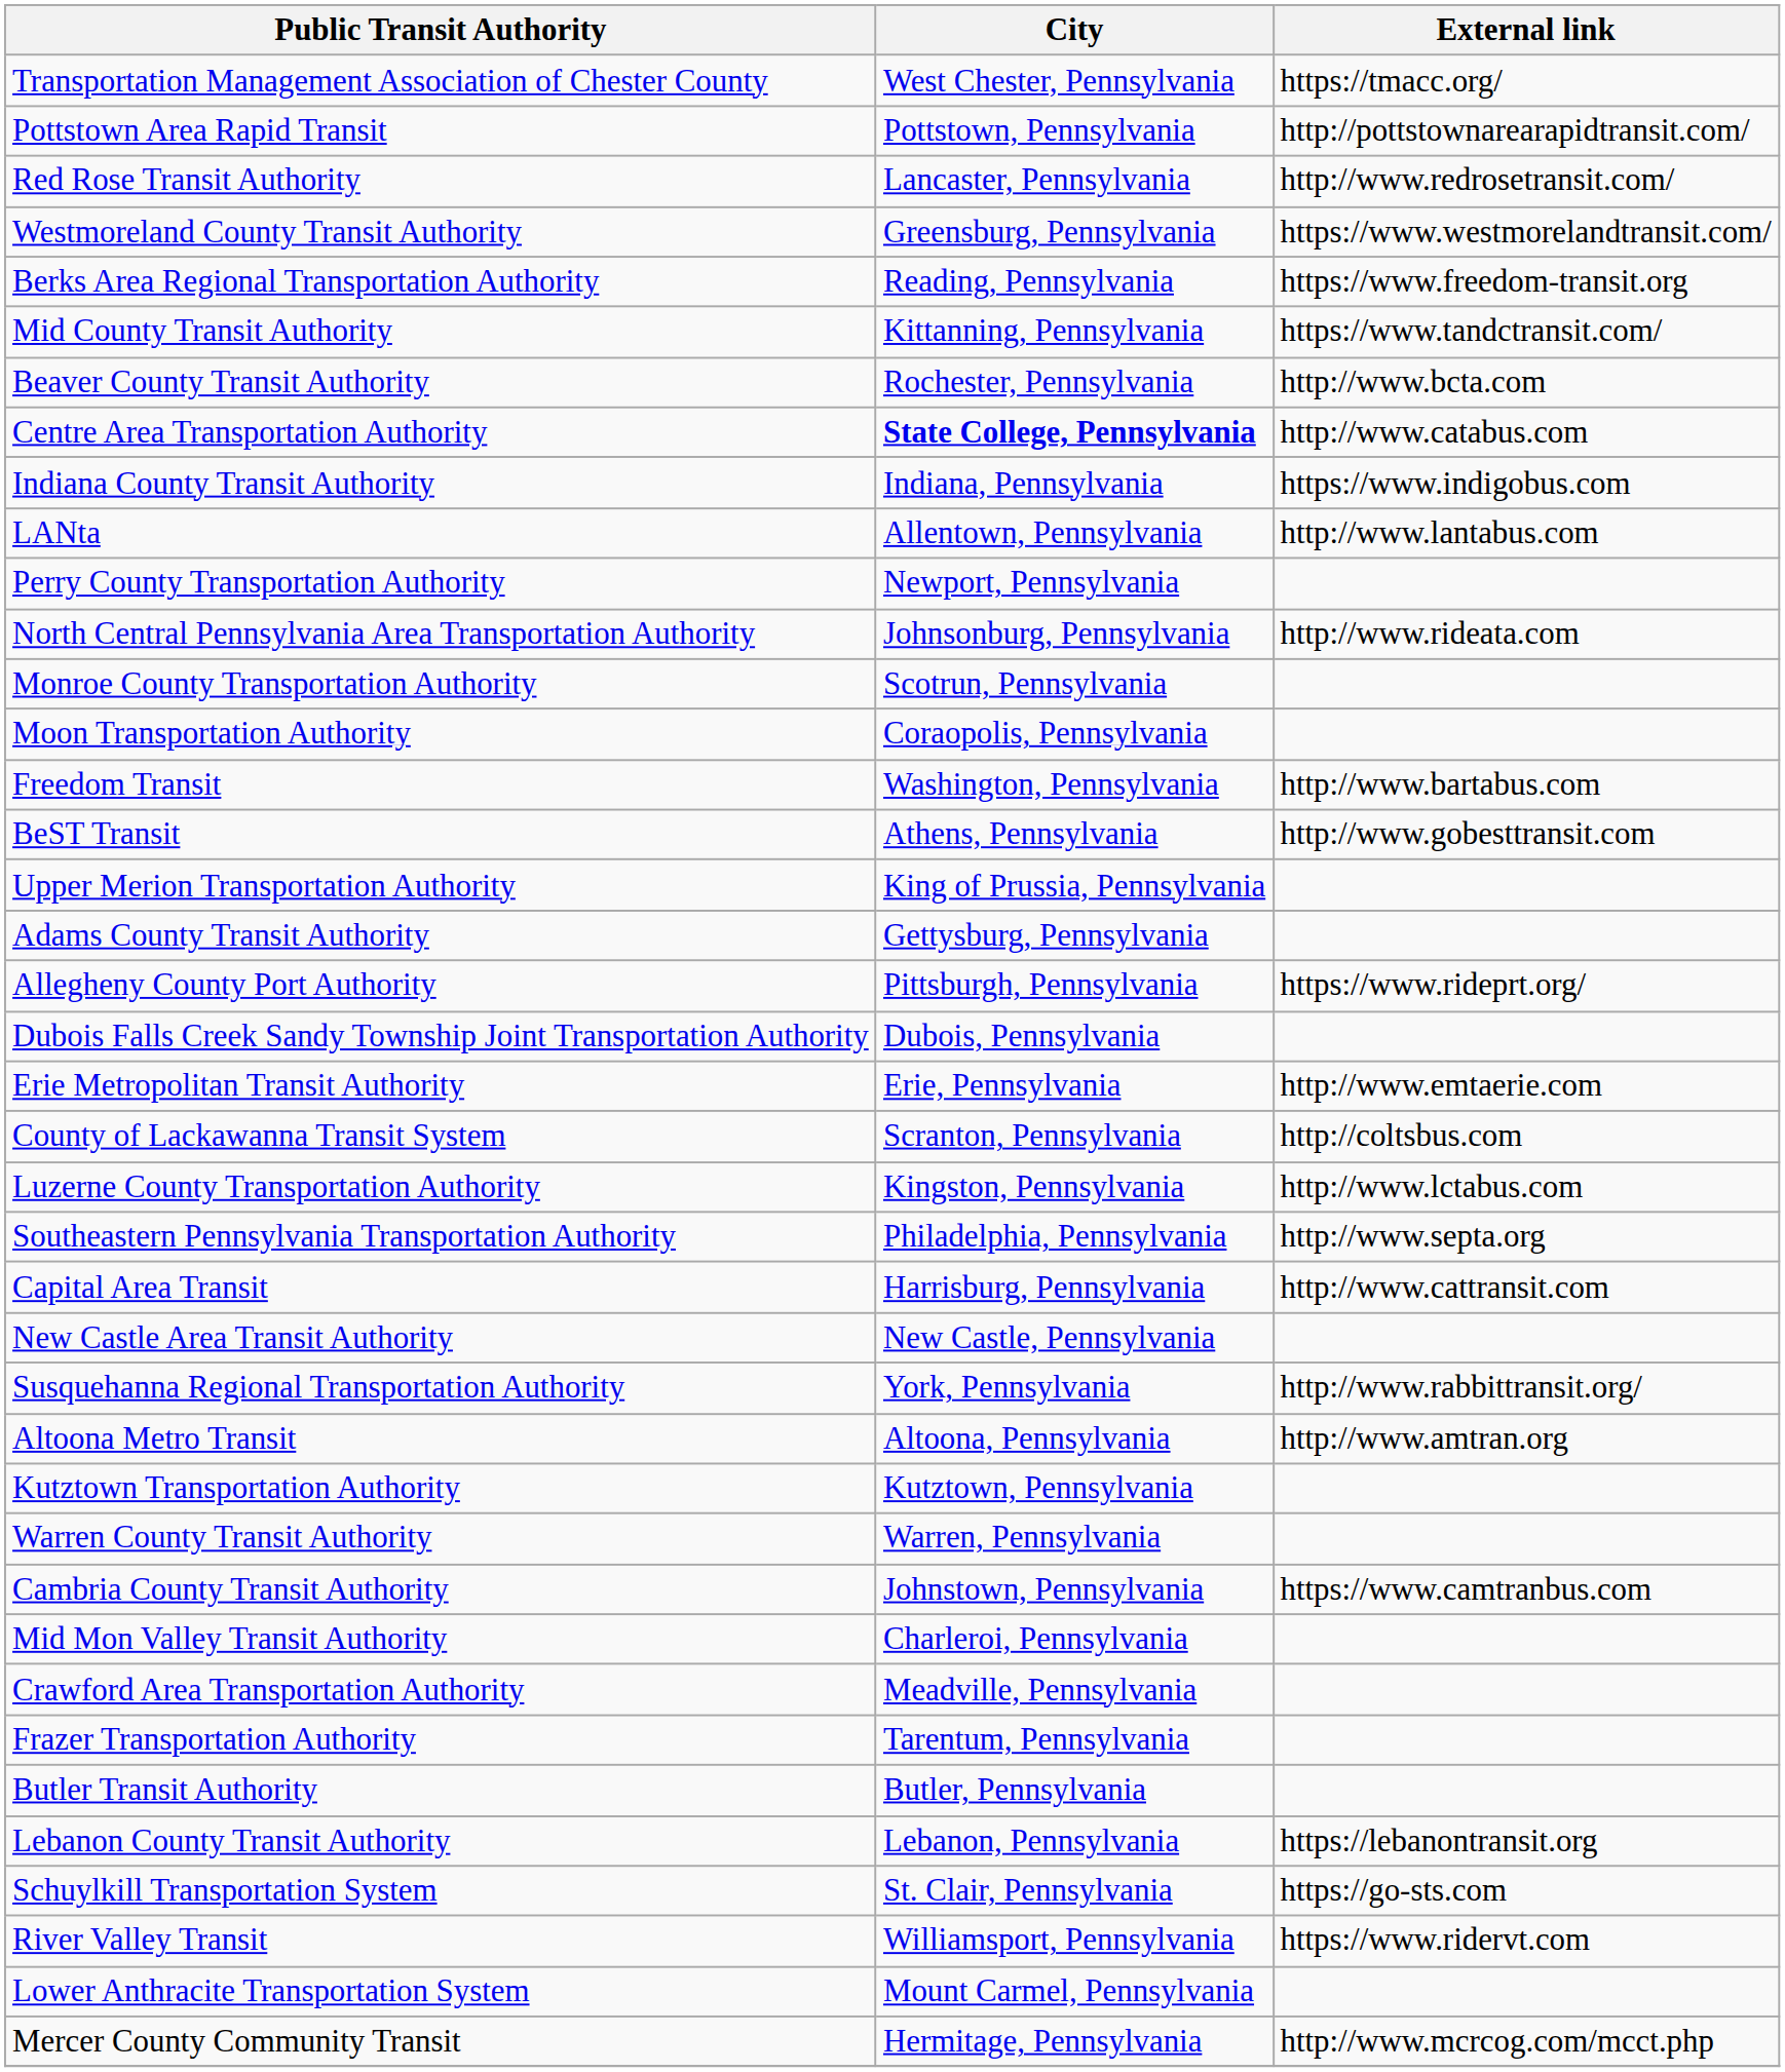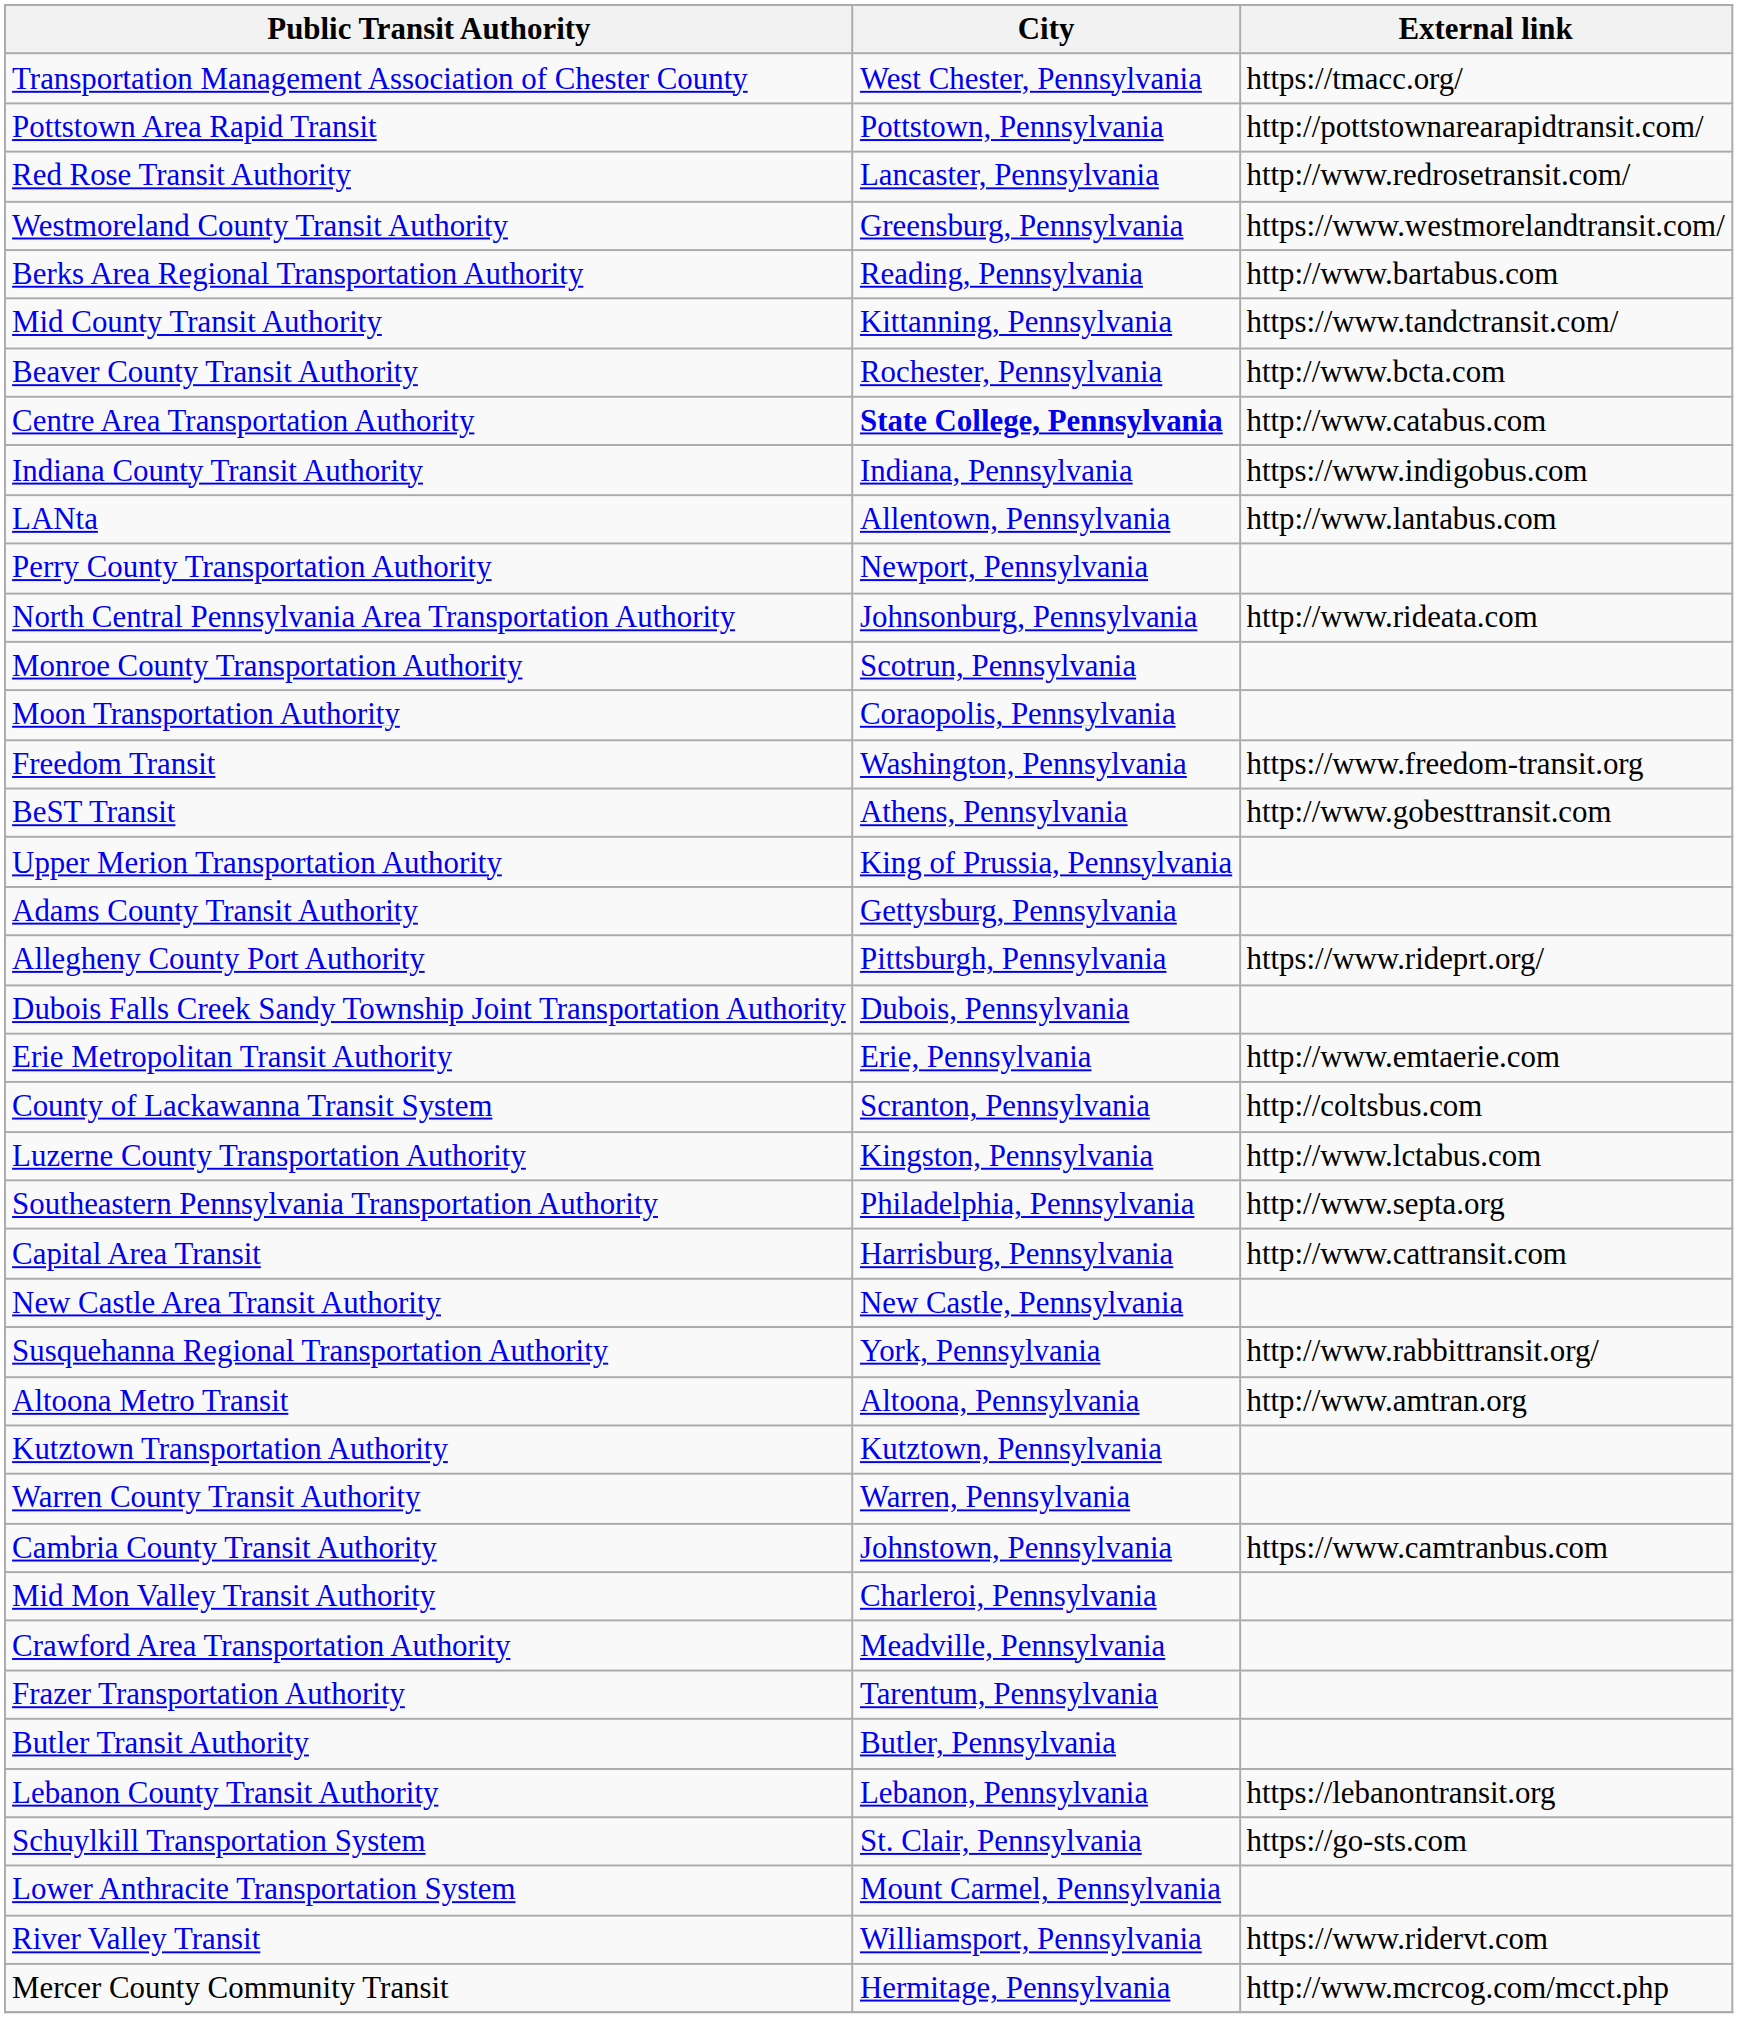 <table class="wikitable sortable" border="1">
 <tr>
 <th>Public Transit Authority</th>
 <th>City</th>
 <th class="unsortable">External link</th>
 </tr>
 <tr>
 <td><a href='#'>Transportation Management Association of Chester County</a></td>
 <td><a href='#'>West Chester, Pennsylvania</a></td>
 <td>https://tmacc.org/</td>
 </tr>
 <tr>
 <td><a href='#'>Pottstown Area Rapid Transit</a></td>
 <td><a href='#'>Pottstown, Pennsylvania</a></td>
 <td>http://pottstownarearapidtransit.com/</td>
 </tr>
 <tr>
 <td><a href='#'>Red Rose Transit Authority</a></td>
 <td><a href='#'>Lancaster, Pennsylvania</a></td>
 <td>http://www.redrosetransit.com/</td>
 </tr>
 <tr>
 <td><a href='#'>Westmoreland County Transit Authority</a></td>
 <td><a href='#'>Greensburg, Pennsylvania</a></td>
 <td>https://www.westmorelandtransit.com/</td>
 </tr>
 <tr>
 <td><a href='#'>Berks Area Regional Transportation Authority</a></td>
 <td><a href='#'>Reading, Pennsylvania</a></td>
-<td>https://www.freedom-transit.org</td>
+<td>http://www.bartabus.com</td>
 </tr>
 <tr>
 <td><a href='#'>Mid County Transit Authority</a></td>
 <td><a href='#'>Kittanning, Pennsylvania</a></td>
 <td>https://www.tandctransit.com/</td>
 </tr>
 <tr>
 <td><a href='#'>Beaver County Transit Authority</a></td>
 <td><a href='#'>Rochester, Pennsylvania</a></td>
 <td>http://www.bcta.com</td>
 </tr>
 <tr>
 <td><a href='#'>Centre Area Transportation Authority</a></td>
 <td><strong><a href='#'>State College, Pennsylvania</a></strong></td>
 <td>http://www.catabus.com</td>
 </tr>
 <tr>
 <td><a href='#'>Indiana County Transit Authority</a></td>
 <td><a href='#'>Indiana, Pennsylvania</a></td>
 <td>https://www.indigobus.com</td>
 </tr>
 <tr>
 <td><a href='#'>LANta</a></td>
 <td><a href='#'>Allentown, Pennsylvania</a></td>
 <td>http://www.lantabus.com</td>
 </tr>
 <tr>
 <td><a href='#'>Perry County Transportation Authority</a></td>
 <td><a href='#'>Newport, Pennsylvania</a></td>
 <td></td>
 </tr>
 <tr>
 <td><a href='#'>North Central Pennsylvania Area Transportation Authority</a></td>
 <td><a href='#'>Johnsonburg, Pennsylvania</a></td>
 <td>http://www.rideata.com</td>
 </tr>
 <tr>
 <td><a href='#'>Monroe County Transportation Authority</a></td>
 <td><a href='#'>Scotrun, Pennsylvania</a></td>
 <td></td>
 </tr>
 <tr>
 <td><a href='#'>Moon Transportation Authority</a></td>
 <td><a href='#'>Coraopolis, Pennsylvania</a></td>
 <td></td>
 </tr>
 <tr>
 <td><a href='#'>Freedom Transit</a></td>
 <td><a href='#'>Washington, Pennsylvania</a></td>
-<td>http://www.bartabus.com</td>
+<td>https://www.freedom-transit.org</td>
 </tr>
 <tr>
 <td><a href='#'>BeST Transit</a></td>
 <td><a href='#'>Athens, Pennsylvania</a></td>
 <td>http://www.gobesttransit.com</td>
 </tr>
 <tr>
 <td><a href='#'>Upper Merion Transportation Authority</a></td>
 <td><a href='#'>King of Prussia, Pennsylvania</a></td>
 <td></td>
 </tr>
 <tr>
 <td><a href='#'>Adams County Transit Authority</a></td>
 <td><a href='#'>Gettysburg, Pennsylvania</a></td>
 <td></td>
 </tr>
 <tr>
 <td><a href='#'>Allegheny County Port Authority</a></td>
 <td><a href='#'>Pittsburgh, Pennsylvania</a></td>
 <td>https://www.rideprt.org/</td>
 </tr>
 <tr>
 <td><a href='#'>Dubois Falls Creek Sandy Township Joint Transportation Authority</a></td>
 <td><a href='#'>Dubois, Pennsylvania</a></td>
 <td></td>
 </tr>
 <tr>
 <td><a href='#'>Erie Metropolitan Transit Authority</a></td>
 <td><a href='#'>Erie, Pennsylvania</a></td>
 <td>http://www.emtaerie.com</td>
 </tr>
 <tr>
 <td><a href='#'>County of Lackawanna Transit System</a></td>
 <td><a href='#'>Scranton, Pennsylvania</a></td>
 <td>http://coltsbus.com</td>
 </tr>
 <tr>
 <td><a href='#'>Luzerne County Transportation Authority</a></td>
 <td><a href='#'>Kingston, Pennsylvania</a></td>
 <td>http://www.lctabus.com</td>
 </tr>
 <tr>
 <td><a href='#'>Southeastern Pennsylvania Transportation Authority</a></td>
 <td><a href='#'>Philadelphia, Pennsylvania</a></td>
 <td>http://www.septa.org</td>
 </tr>
 <tr>
 <td><a href='#'>Capital Area Transit</a></td>
 <td><a href='#'>Harrisburg, Pennsylvania</a></td>
 <td>http://www.cattransit.com</td>
 </tr>
 <tr>
 <td><a href='#'>New Castle Area Transit Authority</a></td>
 <td><a href='#'>New Castle, Pennsylvania</a></td>
 <td></td>
 </tr>
 <tr>
 <td><a href='#'>Susquehanna Regional Transportation Authority</a></td>
 <td><a href='#'>York, Pennsylvania</a></td>
 <td>http://www.rabbittransit.org/</td>
 </tr>
 <tr>
 <td><a href='#'>Altoona Metro Transit</a></td>
 <td><a href='#'>Altoona, Pennsylvania</a></td>
 <td>http://www.amtran.org</td>
 </tr>
 <tr>
 <td><a href='#'>Kutztown Transportation Authority</a></td>
 <td><a href='#'>Kutztown, Pennsylvania</a></td>
 <td></td>
 </tr>
 <tr>
 <td><a href='#'>Warren County Transit Authority</a></td>
 <td><a href='#'>Warren, Pennsylvania</a></td>
 <td></td>
 </tr>
 <tr>
 <td><a href='#'>Cambria County Transit Authority</a></td>
 <td><a href='#'>Johnstown, Pennsylvania</a></td>
 <td>https://www.camtranbus.com</td>
 </tr>
 <tr>
 <td><a href='#'>Mid Mon Valley Transit Authority</a></td>
 <td><a href='#'>Charleroi, Pennsylvania</a></td>
 <td></td>
 </tr>
 <tr>
 <td><a href='#'>Crawford Area Transportation Authority</a></td>
 <td><a href='#'>Meadville, Pennsylvania</a></td>
 <td></td>
 </tr>
 <tr>
 <td><a href='#'>Frazer Transportation Authority</a></td>
 <td><a href='#'>Tarentum, Pennsylvania</a></td>
 <td></td>
 </tr>
 <tr>
 <td><a href='#'>Butler Transit Authority</a></td>
 <td><a href='#'>Butler, Pennsylvania</a></td>
 <td></td>
 </tr>
 <tr>
 <td><a href='#'>Lebanon County Transit Authority</a></td>
 <td><a href='#'>Lebanon, Pennsylvania</a></td>
 <td>https://lebanontransit.org</td>
 </tr>
 <tr>
 <td><a href='#'>Schuylkill Transportation System</a></td>
 <td><a href='#'>St. Clair, Pennsylvania</a></td>
 <td>https://go-sts.com</td>
 </tr>
 <tr>
+<td><a href='#'>Lower Anthracite Transportation System</a></td>
+<td><a href='#'>Mount Carmel, Pennsylvania</a></td>
+<td></td>
+</tr>
+<tr>
 <td><a href='#'>River Valley Transit</a></td>
 <td><a href='#'>Williamsport, Pennsylvania</a></td>
 <td>https://www.ridervt.com</td>
-</tr>
-<tr>
-<td><a href='#'>Lower Anthracite Transportation System</a></td>
-<td><a href='#'>Mount Carmel, Pennsylvania</a></td>
-<td></td>
 </tr>
 <tr>
 <td>Mercer County Community Transit</td>
 <td><a href='#'>Hermitage, Pennsylvania</a></td>
 <td>http://www.mcrcog.com/mcct.php</td>
 </tr>
 <tr>
 </tr>
 </table>
